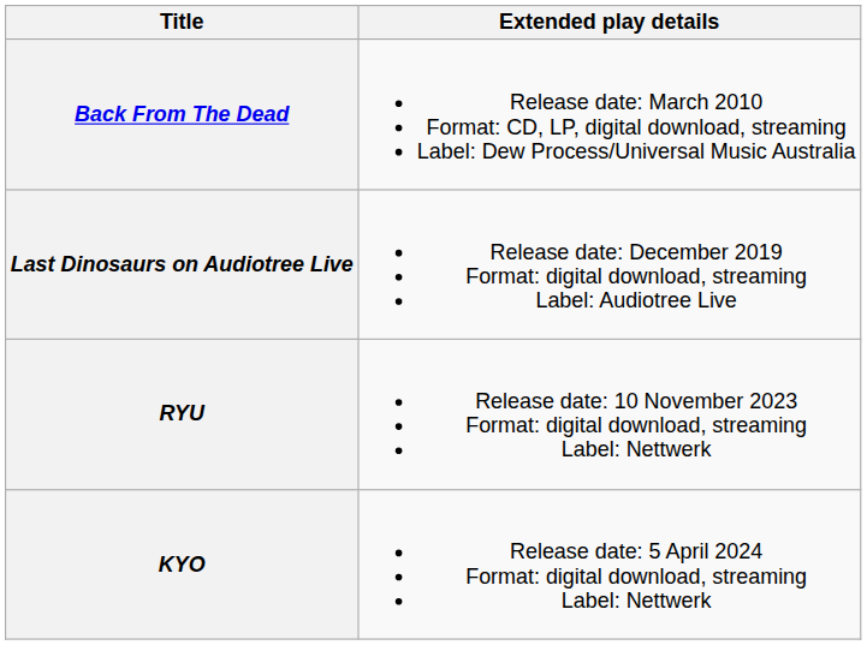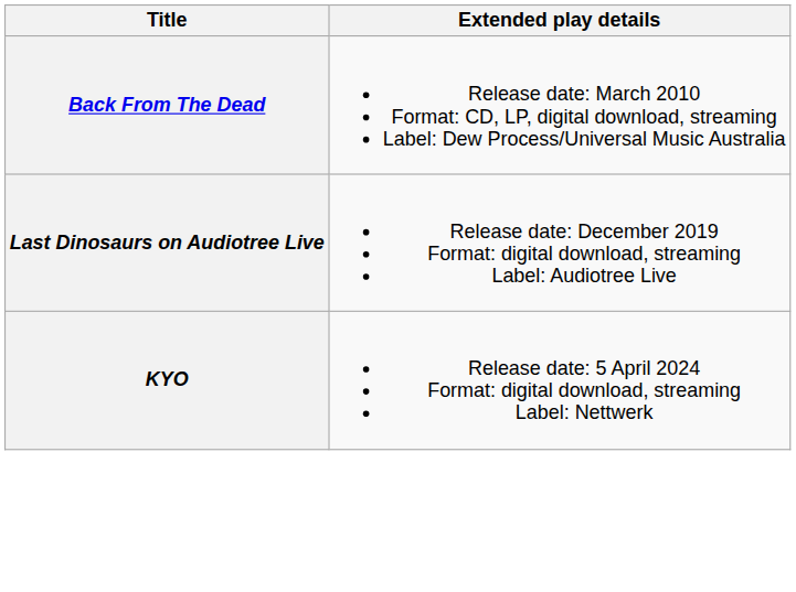 <table class="wikitable plainrowheaders" style="text-align:center;">
 <tr>
 <th>Title</th>
 <th>Extended play details</th>
 </tr>
 <tr>
 <th scope="row"><em><a href='#'>Back From The Dead</a></em></th>
 <td><br><ul><li>Release date: March 2010</li><li>Format: CD, LP, digital download, streaming</li><li>Label: Dew Process/Universal Music Australia</li></ul></td>
 </tr>
 <tr>
 <th scope="row"><em>Last Dinosaurs on Audiotree Live</em></th>
 <td><br><ul><li>Release date: December 2019</li><li>Format: digital download, streaming</li><li>Label: Audiotree Live</li></ul></td>
 </tr>
 <tr>
-<th scope="row"><em>RYU</em></th>
-<td><br><ul><li>Release date: 10 November 2023</li><li>Format: digital download, streaming</li><li>Label: Nettwerk</li></ul></td>
-</tr>
-<tr>
 <th scope="row"><em>KYO</em></th>
 <td><br><ul><li>Release date: 5 April 2024</li><li>Format: digital download, streaming</li><li>Label: Nettwerk</li></ul></td>
 </tr>
 </table>
